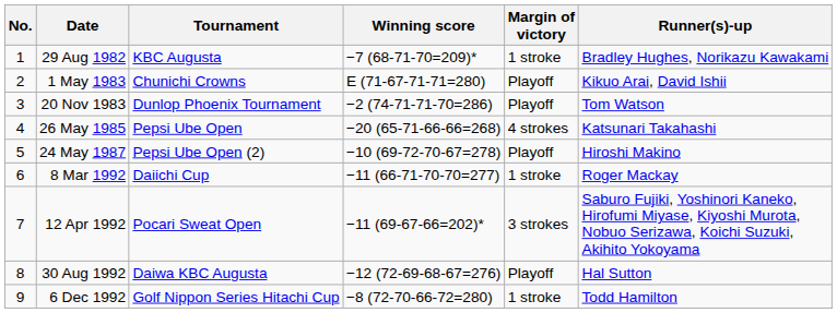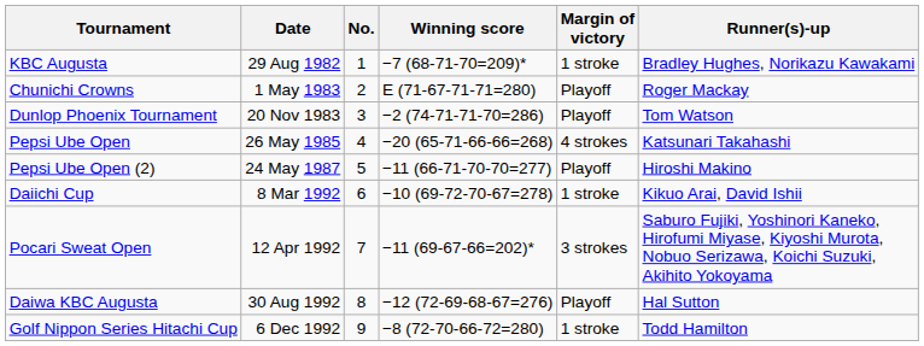 <table class="wikitable" style="font-size:95%;">
 <tr>
+<th>Tournament</th>
+<th>Date</th>
 <th>No.</th>
-<th>Date</th>
-<th>Tournament</th>
 <th>Winning score</th>
 <th>Margin of<br>victory</th>
 <th>Runner(s)-up</th>
 </tr>
 <tr>
+<td><a href='#'>KBC Augusta</a></td>
+<td align=right>29 Aug <a href='#'>1982</a></td>
 <td align=center>1</td>
-<td align=right>29 Aug <a href='#'>1982</a></td>
-<td><a href='#'>KBC Augusta</a></td>
 <td>−7 (68-71-70=209)*</td>
 <td>1 stroke</td>
 <td> <a href='#'>Bradley Hughes</a>,  <a href='#'>Norikazu Kawakami</a></td>
 </tr>
 <tr>
+<td><a href='#'>Chunichi Crowns</a></td>
+<td align=right>1 May <a href='#'>1983</a></td>
 <td align=center>2</td>
-<td align=right>1 May <a href='#'>1983</a></td>
-<td><a href='#'>Chunichi Crowns</a></td>
 <td>E (71-67-71-71=280)</td>
 <td>Playoff</td>
-<td> <a href='#'>Kikuo Arai</a>,  <a href='#'>David Ishii</a></td>
+<td> <a href='#'>Roger Mackay</a></td>
 </tr>
 <tr>
+<td><a href='#'>Dunlop Phoenix Tournament</a></td>
+<td align=right>20 Nov 1983</td>
 <td align=center>3</td>
-<td align=right>20 Nov 1983</td>
-<td><a href='#'>Dunlop Phoenix Tournament</a></td>
 <td>−2 (74-71-71-70=286)</td>
 <td>Playoff</td>
 <td> <a href='#'>Tom Watson</a></td>
 </tr>
 <tr>
+<td><a href='#'>Pepsi Ube Open</a></td>
+<td align=right>26 May <a href='#'>1985</a></td>
 <td align=center>4</td>
-<td align=right>26 May <a href='#'>1985</a></td>
-<td><a href='#'>Pepsi Ube Open</a></td>
 <td>−20 (65-71-66-66=268)</td>
 <td>4 strokes</td>
 <td> <a href='#'>Katsunari Takahashi</a></td>
 </tr>
 <tr>
+<td><a href='#'>Pepsi Ube Open</a> (2)</td>
+<td align=right>24 May <a href='#'>1987</a></td>
 <td align=center>5</td>
-<td align=right>24 May <a href='#'>1987</a></td>
-<td><a href='#'>Pepsi Ube Open</a> (2)</td>
-<td>−10 (69-72-70-67=278)</td>
+<td>−11 (66-71-70-70=277)</td>
 <td>Playoff</td>
 <td> <a href='#'>Hiroshi Makino</a></td>
 </tr>
 <tr>
+<td><a href='#'>Daiichi Cup</a></td>
+<td align=right>8 Mar <a href='#'>1992</a></td>
 <td align=center>6</td>
-<td align=right>8 Mar <a href='#'>1992</a></td>
-<td><a href='#'>Daiichi Cup</a></td>
-<td>−11 (66-71-70-70=277)</td>
+<td>−10 (69-72-70-67=278)</td>
 <td>1 stroke</td>
-<td> <a href='#'>Roger Mackay</a></td>
+<td> <a href='#'>Kikuo Arai</a>,  <a href='#'>David Ishii</a></td>
 </tr>
 <tr>
+<td><a href='#'>Pocari Sweat Open</a></td>
+<td align=right>12 Apr 1992</td>
 <td align=center>7</td>
-<td align=right>12 Apr 1992</td>
-<td><a href='#'>Pocari Sweat Open</a></td>
 <td>−11 (69-67-66=202)*</td>
 <td>3 strokes</td>
 <td> <a href='#'>Saburo Fujiki</a>,  <a href='#'>Yoshinori Kaneko</a>,<br> <a href='#'>Hirofumi Miyase</a>,  <a href='#'>Kiyoshi Murota</a>,<br> <a href='#'>Nobuo Serizawa</a>,  <a href='#'>Koichi Suzuki</a>,<br> <a href='#'>Akihito Yokoyama</a></td>
 </tr>
 <tr>
+<td><a href='#'>Daiwa KBC Augusta</a></td>
+<td align=right>30 Aug 1992</td>
 <td align=center>8</td>
-<td align=right>30 Aug 1992</td>
-<td><a href='#'>Daiwa KBC Augusta</a></td>
 <td>−12 (72-69-68-67=276)</td>
 <td>Playoff</td>
 <td> <a href='#'>Hal Sutton</a></td>
 </tr>
 <tr>
+<td><a href='#'>Golf Nippon Series Hitachi Cup</a></td>
+<td align=right>6 Dec 1992</td>
 <td align=center>9</td>
-<td align=right>6 Dec 1992</td>
-<td><a href='#'>Golf Nippon Series Hitachi Cup</a></td>
 <td>−8 (72-70-66-72=280)</td>
 <td>1 stroke</td>
 <td> <a href='#'>Todd Hamilton</a></td>
 </tr>
 </table>
